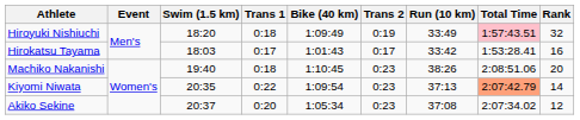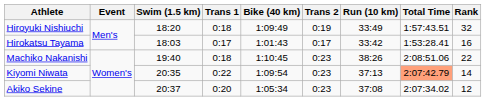 <table class="wikitable" style="font-size:90%">
 <tr>
 <th>Athlete</th>
 <th>Event</th>
 <th>Swim (1.5 km)</th>
 <th>Trans 1</th>
 <th>Bike (40 km)</th>
 <th>Trans 2</th>
 <th>Run (10 km)</th>
 <th>Total Time</th>
 <th>Rank</th>
 </tr>
 <tr align=center>
 <td align=left><a href='#'>Hiroyuki Nishiuchi</a></td>
 <td align=left rowspan=2><a href='#'>Men's</a></td>
 <td>18:20</td>
 <td>0:18</td>
 <td>1:09:49</td>
 <td>0:19</td>
 <td>33:49</td>
-<td style="background: pink;">1:57:43.51</td>
+<td>1:57:43.51</td>
 <td>32</td>
 </tr>
 <tr align=center>
 <td align=left><a href='#'>Hirokatsu Tayama</a></td>
 <td>18:03</td>
 <td>0:17</td>
 <td>1:01:43</td>
 <td>0:17</td>
 <td>33:42</td>
 <td>1:53:28.41</td>
 <td>16</td>
 </tr>
 <tr align=center>
 <td align=left><a href='#'>Machiko Nakanishi</a></td>
 <td align=left rowspan=3><a href='#'>Women's</a></td>
 <td>19:40</td>
 <td>0:18</td>
 <td>1:10:45</td>
 <td>0:23</td>
 <td>38:26</td>
 <td>2:08:51.06</td>
-<td>20</td>
+<td>22</td>
 </tr>
 <tr align=center>
 <td align=left><a href='#'>Kiyomi Niwata</a></td>
 <td>20:35</td>
 <td>0:22</td>
 <td>1:09:54</td>
 <td>0:23</td>
 <td>37:13</td>
 <td style="background: lightsalmon;">2:07:42.79</td>
 <td>14</td>
 </tr>
 <tr align=center>
 <td align=left><a href='#'>Akiko Sekine</a></td>
 <td>20:37</td>
 <td>0:20</td>
 <td>1:05:34</td>
 <td>0:23</td>
 <td>37:08</td>
 <td>2:07:34.02</td>
 <td>12</td>
 </tr>
 </table>
